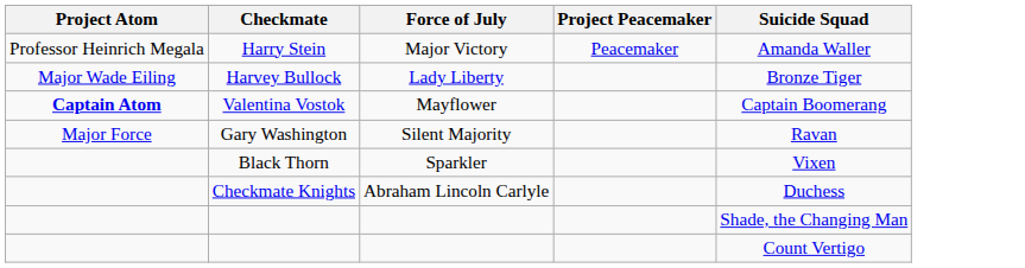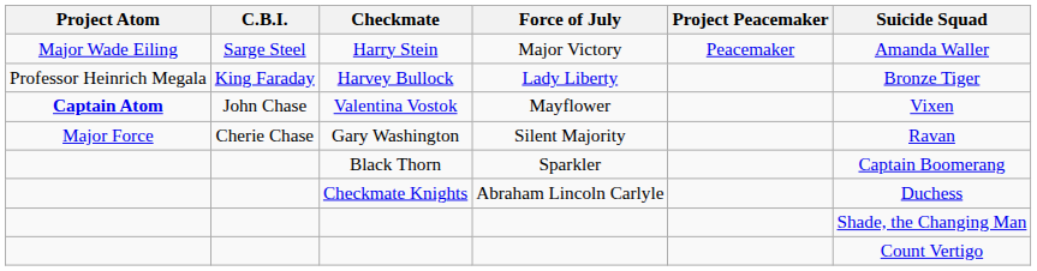 <table class="wikitable" style="text-align:center">
 <tr>
 <th>Project Atom</th>
+<th>C.B.I.</th>
 <th>Checkmate</th>
 <th>Force of July</th>
 <th>Project Peacemaker</th>
 <th>Suicide Squad</th>
 </tr>
 <tr>
-<td>Professor Heinrich Megala</td>
+<td><a href='#'>Major Wade Eiling</a></td>
+<td><a href='#'>Sarge Steel</a></td>
 <td><a href='#'>Harry Stein</a></td>
 <td>Major Victory</td>
 <td><a href='#'>Peacemaker</a></td>
 <td><a href='#'>Amanda Waller</a></td>
 </tr>
 <tr>
-<td><a href='#'>Major Wade Eiling</a></td>
+<td>Professor Heinrich Megala</td>
+<td><a href='#'>King Faraday</a></td>
 <td><a href='#'>Harvey Bullock</a></td>
 <td><a href='#'>Lady Liberty</a></td>
 <td></td>
 <td><a href='#'>Bronze Tiger</a></td>
 </tr>
 <tr>
 <td><strong><a href='#'>Captain Atom</a></strong></td>
+<td>John Chase</td>
 <td><a href='#'>Valentina Vostok</a></td>
 <td>Mayflower</td>
 <td></td>
-<td><a href='#'>Captain Boomerang</a></td>
+<td><a href='#'>Vixen</a></td>
 </tr>
 <tr>
 <td><a href='#'>Major Force</a></td>
+<td>Cherie Chase</td>
 <td>Gary Washington</td>
 <td>Silent Majority</td>
 <td></td>
 <td><a href='#'>Ravan</a></td>
 </tr>
 <tr>
 <td></td>
+<td></td>
 <td>Black Thorn</td>
 <td>Sparkler</td>
 <td></td>
-<td><a href='#'>Vixen</a></td>
+<td><a href='#'>Captain Boomerang</a></td>
 </tr>
 <tr>
+<td></td>
 <td></td>
 <td><a href='#'>Checkmate Knights</a></td>
 <td>Abraham Lincoln Carlyle</td>
 <td></td>
 <td><a href='#'>Duchess</a></td>
 </tr>
 <tr>
 <td></td>
 <td></td>
 <td></td>
 <td></td>
+<td></td>
 <td><a href='#'>Shade, the Changing Man</a></td>
 </tr>
 <tr>
 <td></td>
 <td></td>
 <td></td>
 <td></td>
+<td></td>
 <td><a href='#'>Count Vertigo</a></td>
 </tr>
 </table>
